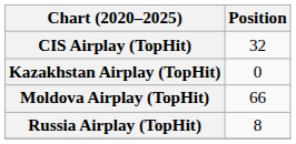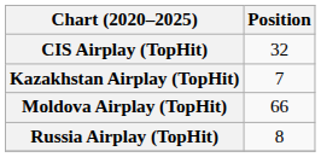 <table class="wikitable sortable plainrowheaders" style="text-align:center">
 <tr>
 <th scope="col">Chart (2020–2025)</th>
 <th scope="col">Position</th>
 </tr>
 <tr>
 <th scope="row">CIS Airplay (TopHit)</th>
 <td>32</td>
 </tr>
 <tr>
 <th scope="row">Kazakhstan Airplay (TopHit)</th>
-<td>0</td>
+<td>7</td>
 </tr>
 <tr>
 <th scope="row">Moldova Airplay (TopHit)</th>
 <td>66</td>
 </tr>
 <tr>
 <th scope="row">Russia Airplay (TopHit)</th>
 <td>8</td>
 </tr>
 <tr>
 </tr>
 </table>
